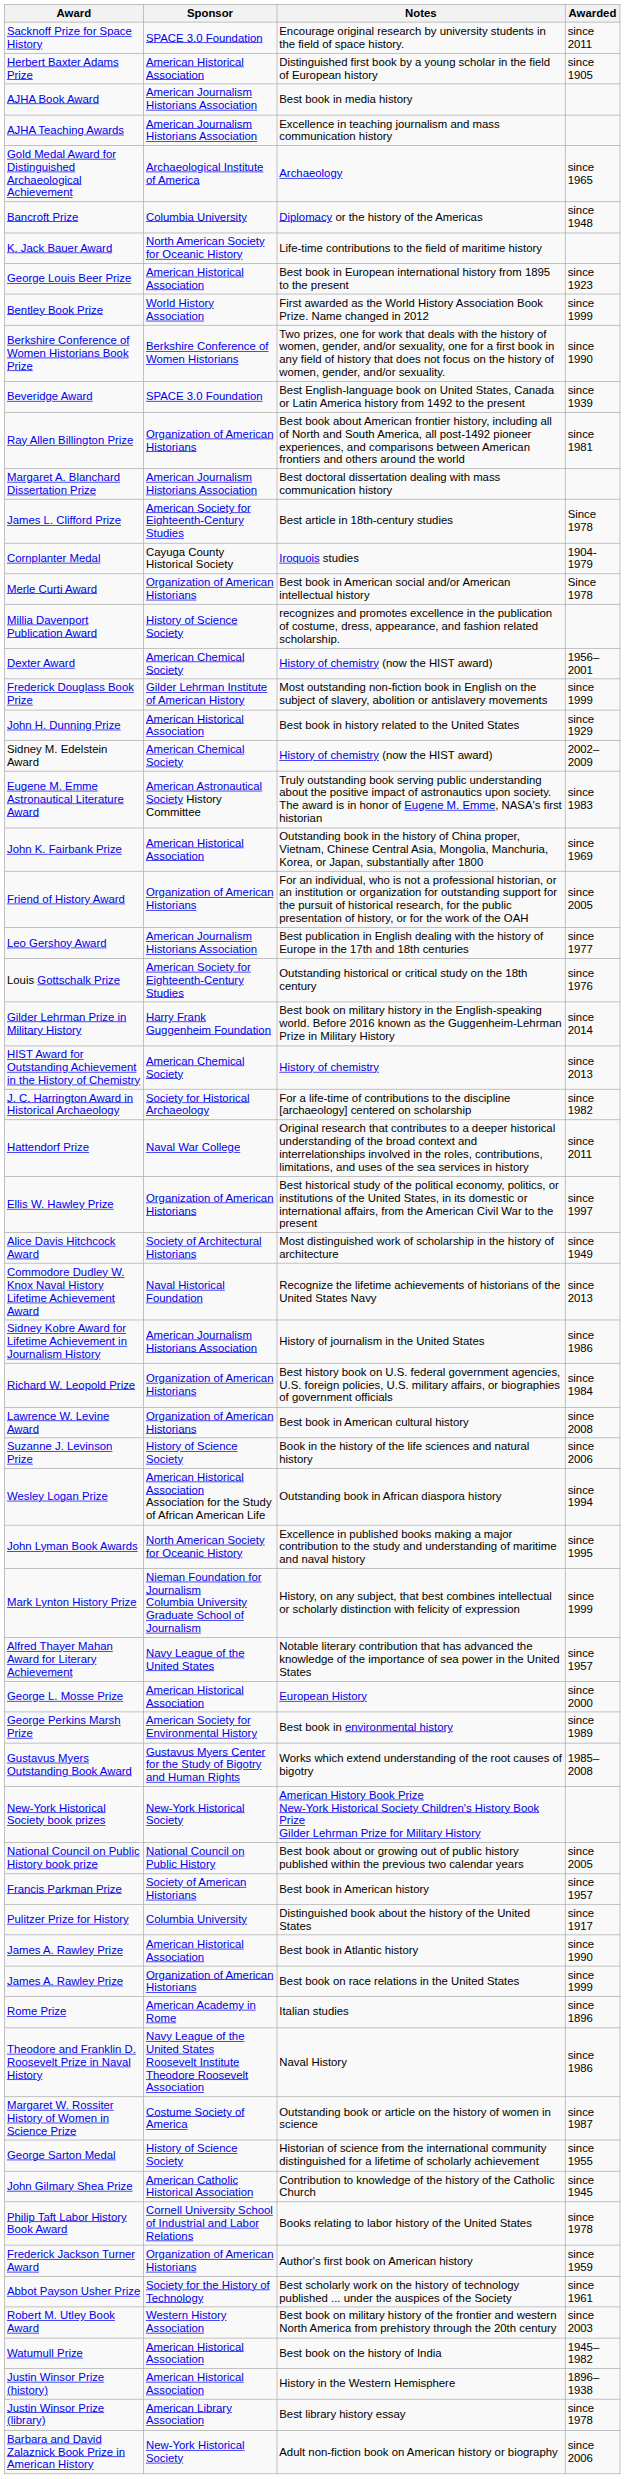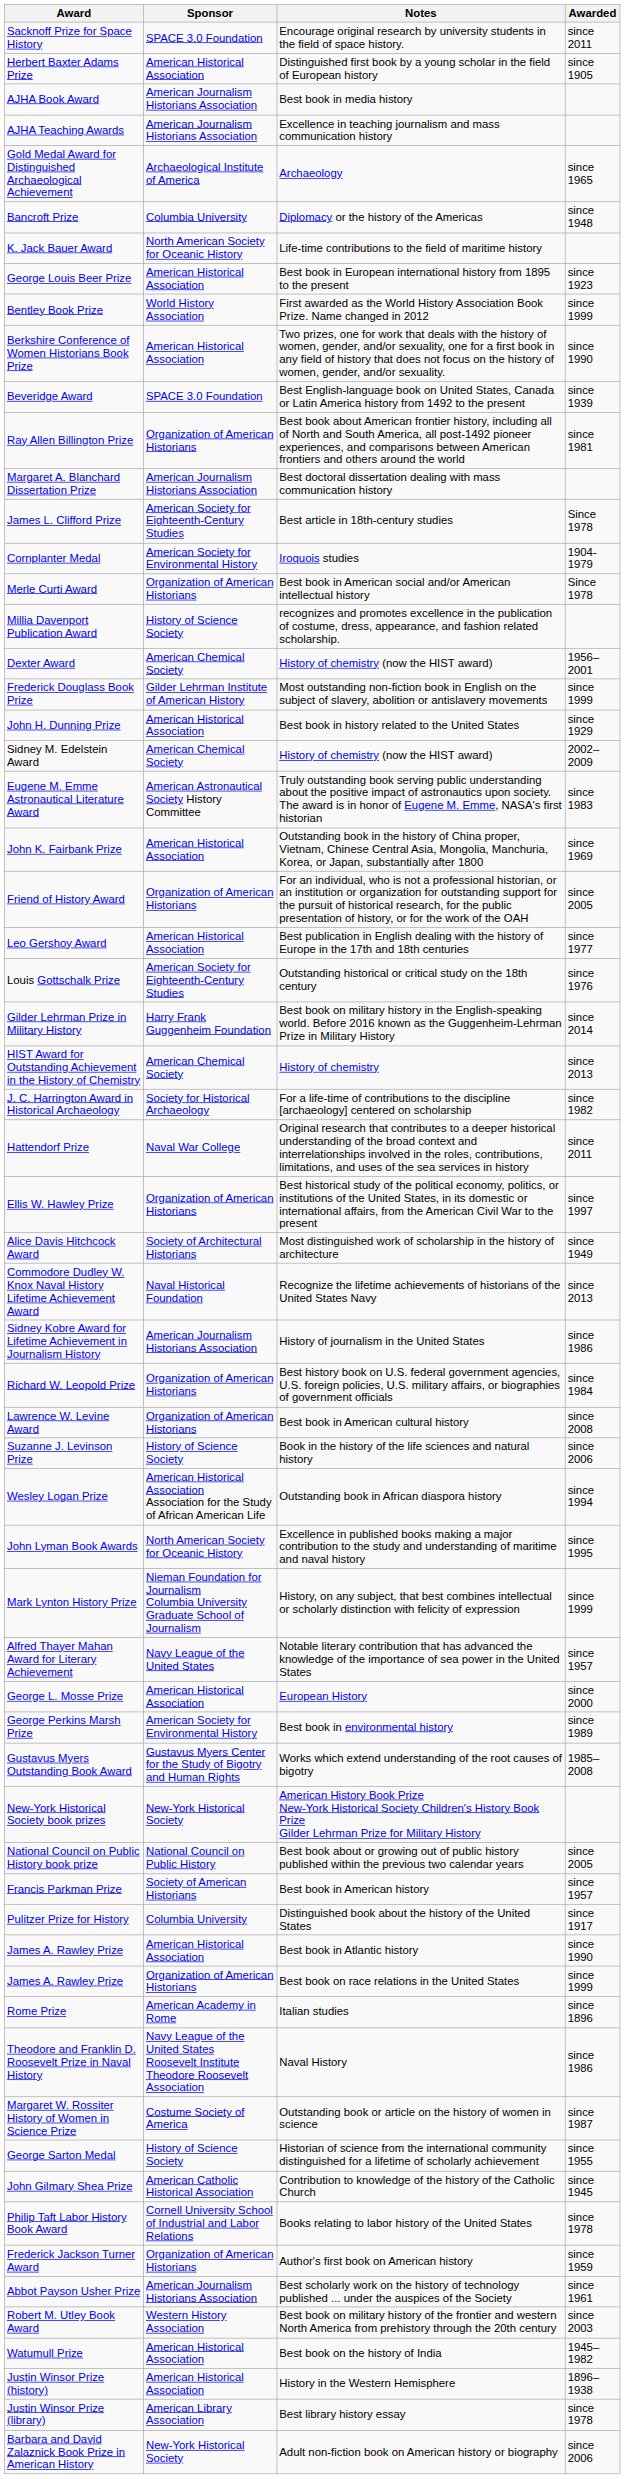 <table class="wikitable sortable">
 <tr>
 <th>Award</th>
 <th>Sponsor</th>
 <th>Notes</th>
 <th>Awarded</th>
 </tr>
 <tr>
 <td data-sort-value="Sacknoff"><a href='#'>Sacknoff Prize for Space History</a></td>
 <td><a href='#'>SPACE 3.0 Foundation</a></td>
 <td>Encourage original research by university students in the field of space history.</td>
 <td>since 2011</td>
 </tr>
 <tr>
 <td data-sort-value="Adams"><a href='#'>Herbert Baxter Adams Prize</a></td>
 <td><a href='#'>American Historical Association</a></td>
 <td>Distinguished first book by a young scholar in the field of European history</td>
 <td>since 1905</td>
 </tr>
 <tr>
 <td data-sort-value="AJHA Book"><a href='#'>AJHA Book Award</a></td>
 <td><a href='#'>American Journalism Historians Association</a></td>
 <td>Best book in media history</td>
 <td></td>
 </tr>
 <tr>
 <td data-sort-value="AJHA Teaching"><a href='#'>AJHA Teaching Awards</a></td>
 <td><a href='#'>American Journalism Historians Association</a></td>
 <td>Excellence in teaching journalism and mass communication history</td>
 <td></td>
 </tr>
 <tr>
 <td data-sort-value="Archaeological"><a href='#'>Gold Medal Award for Distinguished Archaeological Achievement</a></td>
 <td><a href='#'>Archaeological Institute of America</a></td>
 <td><a href='#'>Archaeology</a></td>
 <td>since 1965</td>
 </tr>
 <tr>
 <td data-sort-value="Bancroft"><a href='#'>Bancroft Prize</a></td>
 <td><a href='#'>Columbia University</a></td>
 <td><a href='#'>Diplomacy</a> or the history of the Americas</td>
 <td>since 1948</td>
 </tr>
 <tr>
 <td data-sort-value="Bauer"><a href='#'>K. Jack Bauer Award</a></td>
 <td><a href='#'>North American Society for Oceanic History</a></td>
 <td>Life-time contributions to the field of maritime history</td>
 <td></td>
 </tr>
 <tr>
 <td data-sort-value="Beer"><a href='#'>George Louis Beer Prize</a></td>
 <td><a href='#'>American Historical Association</a></td>
 <td>Best book in European international history from 1895 to the present</td>
 <td>since 1923</td>
 </tr>
 <tr>
 <td data-sort-value="Bentley"><a href='#'>Bentley Book Prize</a></td>
 <td><a href='#'>World History Association</a></td>
 <td>First awarded as the World History Association Book Prize. Name changed in 2012</td>
 <td>since 1999</td>
 </tr>
 <tr>
 <td data-sort-value="Berkshire"><a href='#'>Berkshire Conference of Women Historians Book Prize</a></td>
-<td><a href='#'>Berkshire Conference of Women Historians</a></td>
+<td><a href='#'>American Historical Association</a></td>
 <td>Two prizes, one for work that deals with the history of women, gender, and/or sexuality, one for a first book in any field of history that does not focus on the history of women, gender, and/or sexuality.</td>
 <td>since 1990</td>
 </tr>
 <tr>
 <td data-sort-value="Beveridge"><a href='#'>Beveridge Award</a></td>
 <td><a href='#'>SPACE 3.0 Foundation</a></td>
 <td>Best English-language book on United States, Canada or Latin America history from 1492 to the present</td>
 <td>since 1939</td>
 </tr>
 <tr>
 <td data-sort-value="Billington"><a href='#'>Ray Allen Billington Prize</a></td>
 <td><a href='#'>Organization of American Historians</a></td>
 <td>Best book about American frontier history, including all of North and South America, all post-1492 pioneer experiences, and comparisons between American frontiers and others around the world</td>
 <td>since 1981</td>
 </tr>
 <tr>
 <td data-sort-value="Blanchard"><a href='#'>Margaret A. Blanchard Dissertation Prize</a></td>
 <td><a href='#'>American Journalism Historians Association</a></td>
 <td>Best doctoral dissertation dealing with mass communication history</td>
 <td></td>
 </tr>
 <tr>
 <td><a href='#'>James L. Clifford Prize</a></td>
 <td><a href='#'>American Society for Eighteenth-Century Studies</a></td>
 <td>Best article in 18th-century studies</td>
 <td>Since 1978</td>
 </tr>
 <tr>
 <td data-sort-value="Cornplanter"><a href='#'>Cornplanter Medal</a></td>
-<td>Cayuga County Historical Society</td>
+<td><a href='#'>American Society for Environmental History</a></td>
 <td><a href='#'>Iroquois</a> studies</td>
 <td>1904-1979</td>
 </tr>
 <tr>
 <td data-sort-value="Curti"><a href='#'>Merle Curti Award</a></td>
 <td><a href='#'>Organization of American Historians</a></td>
 <td>Best book in American social and/or American intellectual history</td>
 <td>Since 1978</td>
 </tr>
 <tr>
 <td data-sort-value="Davenport"><a href='#'>Millia Davenport Publication Award</a></td>
 <td><a href='#'>History of Science Society</a></td>
 <td>recognizes and promotes excellence in the publication of costume, dress, appearance, and fashion related scholarship.</td>
 <td></td>
 </tr>
 <tr>
 <td data-sort-value="Dexter"><a href='#'>Dexter Award</a></td>
 <td><a href='#'>American Chemical Society</a></td>
 <td><a href='#'>History of chemistry</a> (now the HIST award)</td>
 <td>1956–2001</td>
 </tr>
 <tr>
 <td data-sort-value="Douglass"><a href='#'>Frederick Douglass Book Prize</a></td>
 <td><a href='#'>Gilder Lehrman Institute of American History</a></td>
 <td>Most outstanding non-fiction book in English on the subject of slavery, abolition or antislavery movements</td>
 <td>since 1999</td>
 </tr>
 <tr>
 <td data-sort-value="Dunning"><a href='#'>John H. Dunning Prize</a></td>
 <td><a href='#'>American Historical Association</a></td>
 <td>Best book in history related to the United States</td>
 <td>since 1929</td>
 </tr>
 <tr>
 <td data-sort-value="Edelstein">Sidney M. Edelstein Award</td>
 <td><a href='#'>American Chemical Society</a></td>
 <td><a href='#'>History of chemistry</a>  (now the HIST award)</td>
 <td>2002–2009</td>
 </tr>
 <tr>
 <td data-sort-value="Emme"><a href='#'>Eugene M. Emme Astronautical Literature Award</a></td>
 <td><a href='#'>American Astronautical Society</a> History Committee</td>
 <td>Truly outstanding book serving public understanding about the positive impact of astronautics upon society. The award is in honor of <a href='#'>Eugene M. Emme</a>, NASA's first historian</td>
 <td>since 1983</td>
 </tr>
 <tr>
 <td data-sort-value="Fairbank"><a href='#'>John K. Fairbank Prize</a></td>
 <td><a href='#'>American Historical Association</a></td>
 <td>Outstanding book in the history of China proper, Vietnam, Chinese Central Asia, Mongolia, Manchuria, Korea, or Japan, substantially after 1800</td>
 <td>since 1969</td>
 </tr>
 <tr>
 <td data-sort-value="Friend"><a href='#'>Friend of History Award</a></td>
 <td><a href='#'>Organization of American Historians</a></td>
 <td>For an individual, who is not a professional historian, or an institution or organization for outstanding support for the pursuit of historical research, for the public presentation of history, or for the work of the OAH</td>
 <td>since 2005</td>
 </tr>
 <tr>
 <td data-sort-value="Gershoy"><a href='#'>Leo Gershoy Award</a></td>
-<td><a href='#'>American Journalism Historians Association</a></td>
+<td><a href='#'>American Historical Association</a></td>
 <td>Best publication in English dealing with the history of Europe in the 17th and 18th centuries</td>
 <td>since 1977</td>
 </tr>
 <tr>
 <td data-sort-value="Gottschalk">Louis <a href='#'>Gottschalk Prize</a></td>
 <td><a href='#'>American Society for Eighteenth-Century Studies</a></td>
 <td>Outstanding historical or critical study on the 18th century</td>
 <td>since 1976</td>
 </tr>
 <tr>
 <td data-sort-value="Guggenheim-Lehrman"><a href='#'>Gilder Lehrman Prize in Military History</a></td>
 <td><a href='#'>Harry Frank Guggenheim Foundation</a></td>
 <td>Best book on military history in the English-speaking world. Before 2016 known as the Guggenheim-Lehrman Prize in Military History</td>
 <td>since 2014</td>
 </tr>
 <tr>
 <td data-sort-value="HIST"><a href='#'>HIST Award for Outstanding Achievement in the History of Chemistry</a></td>
 <td><a href='#'>American Chemical Society</a></td>
 <td><a href='#'>History of chemistry</a></td>
 <td>since 2013</td>
 </tr>
 <tr>
 <td data-sort-value="Harrington"><a href='#'>J. C. Harrington Award in Historical Archaeology</a></td>
 <td><a href='#'>Society for Historical Archaeology</a></td>
 <td>For a life-time of contributions to the discipline [archaeology] centered on scholarship</td>
 <td>since 1982</td>
 </tr>
 <tr>
 <td data-sort-value="Hattendorf"><a href='#'>Hattendorf Prize</a></td>
 <td><a href='#'>Naval War College</a></td>
 <td>Original research that contributes to a deeper historical understanding of the broad context and interrelationships involved in the roles, contributions, limitations, and uses of the sea services in history</td>
 <td>since 2011</td>
 </tr>
 <tr>
 <td data-sort-value="Hawley"><a href='#'>Ellis W. Hawley Prize</a></td>
 <td><a href='#'>Organization of American Historians</a></td>
 <td>Best historical study of the political economy, politics, or institutions of the United States, in its domestic or international affairs, from the American Civil War to the present</td>
 <td>since 1997</td>
 </tr>
 <tr>
 <td data-sort-value="Hitchock"><a href='#'>Alice Davis Hitchcock Award</a></td>
 <td><a href='#'>Society of Architectural Historians</a></td>
 <td>Most distinguished work of scholarship in the history of architecture</td>
 <td>since 1949</td>
 </tr>
 <tr>
 <td data-sort-value="Knox"><a href='#'>Commodore Dudley W. Knox Naval History Lifetime Achievement Award</a></td>
 <td><a href='#'>Naval Historical Foundation</a></td>
 <td>Recognize the lifetime achievements of historians of the United States Navy</td>
 <td>since 2013</td>
 </tr>
 <tr>
 <td data-sort-value="Kobre"><a href='#'>Sidney Kobre Award for Lifetime Achievement in Journalism History</a></td>
 <td><a href='#'>American Journalism Historians Association</a></td>
 <td>History of journalism in the United States</td>
 <td>since 1986</td>
 </tr>
 <tr>
 <td data-sort-value="Leopold"><a href='#'>Richard W. Leopold Prize</a></td>
 <td><a href='#'>Organization of American Historians</a></td>
 <td>Best history book on U.S. federal government agencies, U.S. foreign policies, U.S. military affairs, or biographies of government officials</td>
 <td>since 1984</td>
 </tr>
 <tr>
 <td data-sort-value="Levine"><a href='#'>Lawrence W. Levine Award</a></td>
 <td><a href='#'>Organization of American Historians</a></td>
 <td>Best book in American cultural history</td>
 <td>since 2008</td>
 </tr>
 <tr>
 <td data-sort-value="Levinson"><a href='#'>Suzanne J. Levinson Prize</a></td>
 <td><a href='#'>History of Science Society</a></td>
 <td>Book in the history of the life sciences and natural history</td>
 <td>since 2006</td>
 </tr>
 <tr>
 <td data-sort-value="Logal"><a href='#'>Wesley Logan Prize</a></td>
 <td><a href='#'>American Historical Association</a> <br> Association for the Study of African American Life</td>
 <td>Outstanding book in African diaspora history</td>
 <td>since 1994</td>
 </tr>
 <tr>
 <td data-sort-value="Lyman"><a href='#'>John Lyman Book Awards</a></td>
 <td><a href='#'>North American Society for Oceanic History</a></td>
 <td>Excellence in published books making a major contribution to the study and understanding of maritime and naval history</td>
 <td>since 1995</td>
 </tr>
 <tr>
 <td data-sort-value="Lynton"><a href='#'>Mark Lynton History Prize</a></td>
 <td><a href='#'>Nieman Foundation for Journalism</a> <br> <a href='#'>Columbia University Graduate School of Journalism</a></td>
 <td>History, on any subject, that best combines intellectual or scholarly distinction with felicity of expression</td>
 <td>since 1999</td>
 </tr>
 <tr>
 <td data-sort-value="Mahan"><a href='#'>Alfred Thayer Mahan Award for Literary Achievement</a></td>
 <td><a href='#'>Navy League of the United States</a></td>
 <td>Notable literary contribution that has advanced the knowledge of the importance of sea power in the United States</td>
 <td>since 1957</td>
 </tr>
 <tr>
 <td data-sort-value="Mosse"><a href='#'>George L. Mosse Prize</a></td>
 <td><a href='#'>American Historical Association</a></td>
 <td><a href='#'>European History</a></td>
 <td>since 2000</td>
 </tr>
 <tr>
 <td><a href='#'>George Perkins Marsh Prize</a></td>
 <td><a href='#'>American Society for Environmental History</a></td>
 <td>Best book in <a href='#'>environmental history</a></td>
 <td>since 1989</td>
 </tr>
 <tr>
 <td data-sort-value="Myers"><a href='#'>Gustavus Myers Outstanding Book Award</a></td>
 <td><a href='#'>Gustavus Myers Center for the Study of Bigotry and Human Rights</a></td>
 <td>Works which extend understanding of the root causes of bigotry</td>
 <td>1985–2008</td>
 </tr>
 <tr>
 <td data-sort-value="New-York Historical"><a href='#'>New-York Historical Society book prizes</a></td>
 <td><a href='#'>New-York Historical Society</a></td>
 <td><a href='#'>American History Book Prize</a><br><a href='#'>New-York Historical Society Children's History Book Prize</a><br><a href='#'>Gilder Lehrman Prize for Military History</a></td>
 <td></td>
 </tr>
 <tr>
 <td data-sort-value="National Council on Public History"><a href='#'>National Council on Public History book prize</a></td>
 <td><a href='#'>National Council on Public History</a></td>
 <td>Best book about or growing out of public history published within the previous two calendar years</td>
 <td>since 2005</td>
 </tr>
 <tr>
 <td data-sort-value="Parkman"><a href='#'>Francis Parkman Prize</a></td>
 <td><a href='#'>Society of American Historians</a></td>
 <td>Best book in American history</td>
 <td>since 1957</td>
 </tr>
 <tr>
 <td data-sort-value="Pullitzer"><a href='#'>Pulitzer Prize for History</a></td>
 <td><a href='#'>Columbia University</a></td>
 <td>Distinguished book about the history of the United States</td>
 <td>since 1917</td>
 </tr>
 <tr>
 <td data-sort-value="Rawley AHA"><a href='#'>James A. Rawley Prize</a></td>
 <td><a href='#'>American Historical Association</a></td>
 <td>Best book in Atlantic history</td>
 <td>since 1990</td>
 </tr>
 <tr>
 <td data-sort-value="Rawley OAH"><a href='#'>James A. Rawley Prize</a></td>
 <td><a href='#'>Organization of American Historians</a></td>
 <td>Best book on race relations in the United States</td>
 <td>since 1999</td>
 </tr>
 <tr>
 <td data-sort-value="Rome"><a href='#'>Rome Prize</a></td>
 <td><a href='#'>American Academy in Rome</a></td>
 <td>Italian studies</td>
 <td>since 1896</td>
 </tr>
 <tr>
 <td data-sort-value="Roosevelt"><a href='#'>Theodore and Franklin D. Roosevelt Prize in Naval History</a></td>
 <td><a href='#'>Navy League of the United States</a><br><a href='#'>Roosevelt Institute</a><br><a href='#'>Theodore Roosevelt Association</a></td>
 <td>Naval History</td>
 <td>since 1986</td>
 </tr>
 <tr>
 <td data-sort-value="Rossiter"><a href='#'>Margaret W. Rossiter History of Women in Science Prize</a></td>
 <td><a href='#'>Costume Society of America</a></td>
 <td>Outstanding book or article on the history of women in science</td>
 <td>since 1987</td>
 </tr>
 <tr>
 <td data-sort-value="Sarton"><a href='#'>George Sarton Medal</a></td>
 <td><a href='#'>History of Science Society</a></td>
 <td>Historian of science from the international community distinguished for a lifetime of scholarly achievement</td>
 <td>since 1955</td>
 </tr>
 <tr>
 <td data-sort-value="Shea"><a href='#'>John Gilmary Shea Prize</a></td>
 <td><a href='#'>American Catholic Historical Association</a></td>
 <td>Contribution to knowledge of the history of the Catholic Church</td>
 <td>since 1945</td>
 </tr>
 <tr>
 <td data-sort-value="Taft"><a href='#'>Philip Taft Labor History Book Award</a></td>
 <td><a href='#'>Cornell University School of Industrial and Labor Relations</a></td>
 <td>Books relating to labor history of the United States</td>
 <td>since 1978</td>
 </tr>
 <tr>
 <td data-sort-value="Turner"><a href='#'>Frederick Jackson Turner Award</a></td>
 <td><a href='#'>Organization of American Historians</a></td>
 <td>Author's first book on American history</td>
 <td>since 1959</td>
 </tr>
 <tr>
 <td data-sort-value="Usher"><a href='#'>Abbot Payson Usher Prize</a></td>
-<td><a href='#'>Society for the History of Technology</a></td>
+<td><a href='#'>American Journalism Historians Association</a></td>
 <td>Best scholarly work on the history of technology published ... under the auspices of the Society</td>
 <td>since 1961</td>
 </tr>
 <tr>
 <td data-sort-value="Utley Book"><a href='#'>Robert M. Utley Book Award</a></td>
 <td><a href='#'>Western History Association</a></td>
 <td>Best book on military history of the frontier and western North America from prehistory through the 20th century</td>
 <td>since 2003</td>
 </tr>
 <tr>
 <td data-sort-value="Watumull"><a href='#'>Watumull Prize</a></td>
 <td><a href='#'>American Historical Association</a></td>
 <td>Best book on the history of India</td>
 <td>1945–1982</td>
 </tr>
 <tr>
 <td data-sort-value="Winsor"><a href='#'>Justin Winsor Prize (history)</a></td>
 <td><a href='#'>American Historical Association</a></td>
 <td>History in the Western Hemisphere</td>
 <td>1896–1938</td>
 </tr>
 <tr>
 <td data-sort-value="Winsor"><a href='#'>Justin Winsor Prize (library)</a></td>
 <td><a href='#'>American Library Association</a></td>
 <td>Best library history essay</td>
 <td>since 1978</td>
 </tr>
 <tr>
 <td data-sort-value="Zalaznick"><a href='#'>Barbara and David Zalaznick Book Prize in American History</a></td>
 <td><a href='#'>New-York Historical Society</a></td>
 <td>Adult non-fiction book on American history or biography</td>
 <td>since 2006</td>
 </tr>
 </table>
